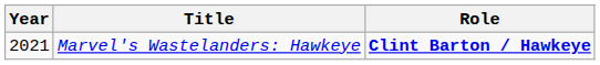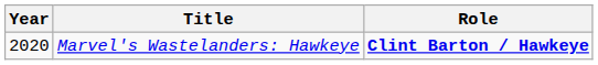 <table class="wikitable">
 <tr>
 <th>Year</th>
 <th>Title</th>
 <th>Role</th>
 </tr>
 <tr>
-<td>2021</td>
+<td>2020</td>
 <td><em><a href='#'>Marvel's Wastelanders: Hawkeye</a></em></td>
 <td><strong><a href='#'>Clint Barton / Hawkeye</a></strong></td>
 </tr>
 </table>
